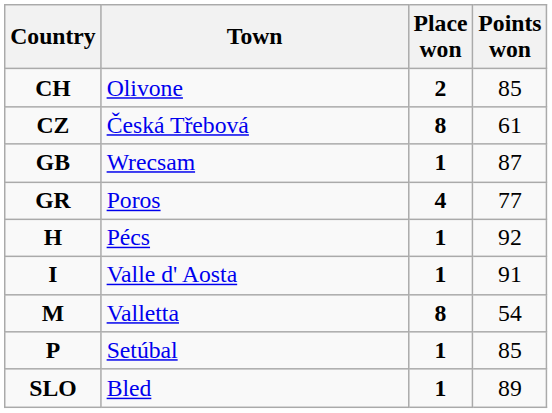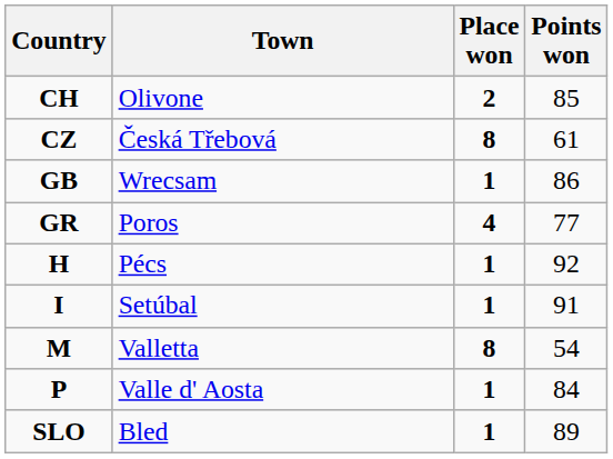 <table class="wikitable" style="text-align;">
 <tr>
 <th width="25">Country</th>
 <th width="200">Town</th>
 <th width="25">Place won</th>
 <th width="25">Points won</th>
 </tr>
 <tr>
 <td align="center"><strong>CH</strong></td>
 <td align="left"><a href='#'>Olivone</a></td>
 <td align="center"><strong>2</strong></td>
 <td align="center">85</td>
 </tr>
 <tr>
 <td align="center"><strong>CZ</strong></td>
 <td align="left"><a href='#'>Česká Třebová</a></td>
 <td align="center"><strong>8</strong></td>
 <td align="center">61</td>
 </tr>
 <tr>
 <td align="center"><strong>GB</strong></td>
 <td align="left"><a href='#'>Wrecsam</a></td>
 <td align="center"><strong>1</strong></td>
-<td align="center">87</td>
+<td align="center">86</td>
 </tr>
 <tr>
 <td align="center"><strong>GR</strong></td>
 <td align="left"><a href='#'>Poros</a></td>
 <td align="center"><strong>4</strong></td>
 <td align="center">77</td>
 </tr>
 <tr>
 <td align="center"><strong>H</strong></td>
 <td align="left"><a href='#'>Pécs</a></td>
 <td align="center"><strong>1</strong></td>
 <td align="center">92</td>
 </tr>
 <tr>
 <td align="center"><strong>I</strong></td>
-<td align="left"><a href='#'>Valle d' Aosta</a></td>
+<td align="left"><a href='#'>Setúbal</a></td>
 <td align="center"><strong>1</strong></td>
 <td align="center">91</td>
 </tr>
 <tr>
 <td align="center"><strong>M</strong></td>
 <td align="left"><a href='#'>Valletta</a></td>
 <td align="center"><strong>8</strong></td>
 <td align="center">54</td>
 </tr>
 <tr>
 <td align="center"><strong>P</strong></td>
-<td align="left"><a href='#'>Setúbal</a></td>
+<td align="left"><a href='#'>Valle d' Aosta</a></td>
 <td align="center"><strong>1</strong></td>
-<td align="center">85</td>
+<td align="center">84</td>
 </tr>
 <tr>
 <td align="center"><strong>SLO</strong></td>
 <td align="left"><a href='#'>Bled</a></td>
 <td align="center"><strong>1</strong></td>
 <td align="center">89</td>
 </tr>
 </table>
